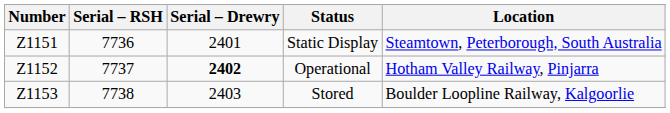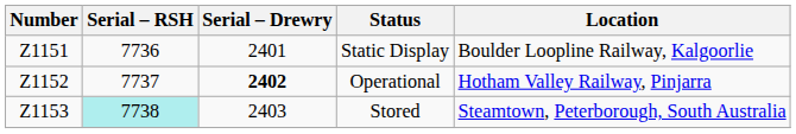 <table class="wikitable">
 <tr>
 <th>Number</th>
 <th>Serial – RSH</th>
 <th>Serial – Drewry</th>
 <th>Status</th>
 <th>Location</th>
 </tr>
 <tr>
 <td align=center>Z1151</td>
 <td align=center>7736</td>
 <td align=center>2401</td>
 <td align=center>Static Display</td>
-<td><a href='#'>Steamtown</a>, <a href='#'>Peterborough, South Australia</a></td>
+<td>Boulder Loopline Railway, <a href='#'>Kalgoorlie</a></td>
 </tr>
 <tr>
 <td align=center>Z1152</td>
 <td align=center>7737</td>
 <td align=center><strong>2402</strong></td>
 <td align=center>Operational</td>
 <td><a href='#'>Hotham Valley Railway</a>, <a href='#'>Pinjarra</a></td>
 </tr>
 <tr>
 <td align=center>Z1153</td>
-<td align=center>7738</td>
+<td align=center style="background: paleturquoise;">7738</td>
 <td align=center>2403</td>
 <td align=center>Stored</td>
-<td>Boulder Loopline Railway, <a href='#'>Kalgoorlie</a></td>
+<td><a href='#'>Steamtown</a>, <a href='#'>Peterborough, South Australia</a></td>
 </tr>
 <tr>
 </tr>
 </table>
